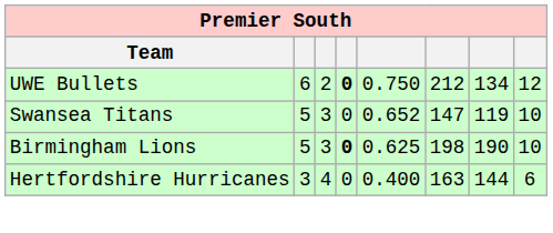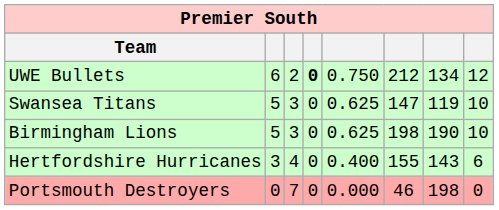 <table class="wikitable">
 <tr style="background:#fcc;">
 <td colspan="8" style="text-align:center;"><strong>Premier South</strong></td>
 </tr>
 <tr style="background:#efefef;">
 <th>Team</th>
 <th></th>
 <th></th>
 <th></th>
 <th></th>
 <th></th>
 <th></th>
 <th></th>
 </tr>
 <tr style="text-align:center; background:#cfc;">
 <td align="left">UWE Bullets</td>
 <td>6</td>
 <td>2</td>
 <td><strong>0</strong></td>
 <td>0.750</td>
 <td>212</td>
 <td>134</td>
 <td>12</td>
 </tr>
 <tr style="text-align:center; background:#cfc;">
 <td align="left">Swansea Titans</td>
 <td>5</td>
 <td>3</td>
 <td>0</td>
-<td>0.652</td>
+<td>0.625</td>
 <td>147</td>
 <td>119</td>
 <td>10</td>
 </tr>
 <tr style="text-align:center; background:#cfc;">
 <td align="left">Birmingham Lions</td>
 <td>5</td>
 <td>3</td>
-<td><strong>0</strong></td>
+<td>0</td>
 <td>0.625</td>
 <td>198</td>
 <td>190</td>
 <td>10</td>
 </tr>
 <tr style="text-align:center; background:#cfc;">
 <td align="left">Hertfordshire Hurricanes</td>
 <td>3</td>
 <td>4</td>
 <td>0</td>
 <td>0.400</td>
-<td>163</td>
-<td>144</td>
+<td>155</td>
+<td>143</td>
 <td>6</td>
 </tr>
+<tr style="text-align:center; background:#faa;">
+<td align="left">Portsmouth Destroyers</td>
+<td>0</td>
+<td>7</td>
+<td>0</td>
+<td>0.000</td>
+<td>46</td>
+<td>198</td>
+<td>0</td>
+</tr>
 </table>
